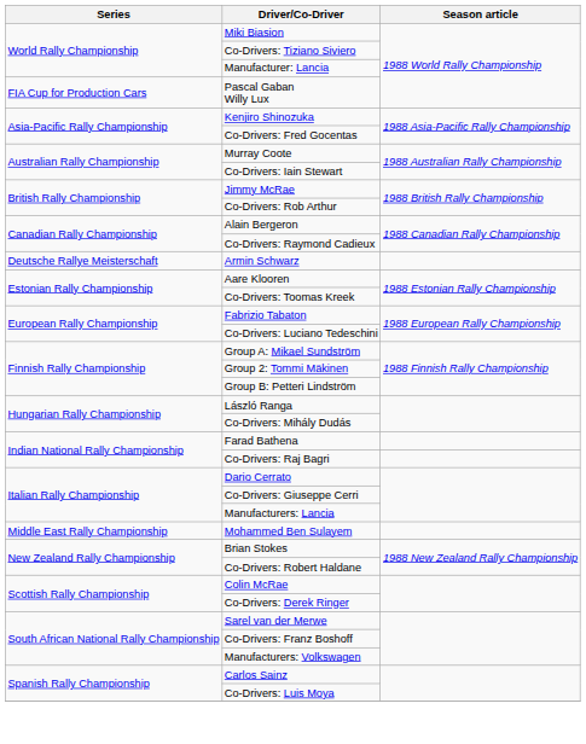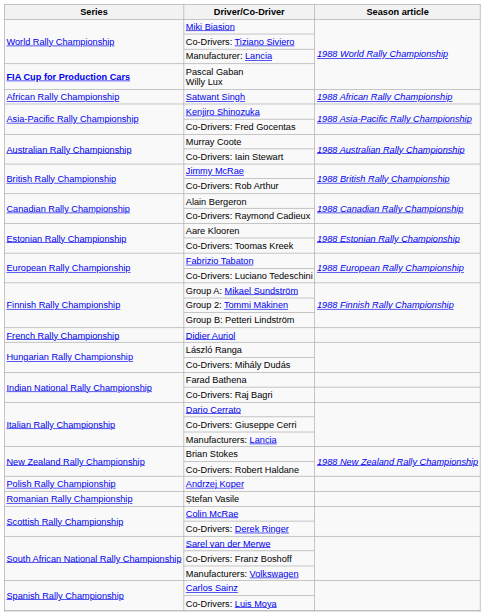 <table class="wikitable" style="font-size: 87%;">
 <tr>
 <th>Series</th>
 <th>Driver/Co-Driver</th>
 <th>Season article</th>
 </tr>
 <tr>
 <td rowspan=3><a href='#'>World Rally Championship</a></td>
 <td> <a href='#'>Miki Biasion</a></td>
 <td rowspan=4><em><a href='#'>1988 World Rally Championship</a></em></td>
 </tr>
 <tr>
 <td>Co-Drivers:  <a href='#'>Tiziano Siviero</a></td>
 </tr>
 <tr>
 <td>Manufacturer:  <a href='#'>Lancia</a></td>
 </tr>
 <tr>
-<td><a href='#'>FIA Cup for Production Cars</a></td>
+<td><strong><a href='#'>FIA Cup for Production Cars</a></strong></td>
 <td> Pascal Gaban<br> Willy Lux</td>
+</tr>
+<tr>
+<td><a href='#'>African Rally Championship</a></td>
+<td> <a href='#'>Satwant Singh</a></td>
+<td><em><a href='#'>1988 African Rally Championship</a></em></td>
 </tr>
 <tr>
 <td rowspan=2><a href='#'>Asia-Pacific Rally Championship</a></td>
 <td> <a href='#'>Kenjiro Shinozuka</a></td>
 <td rowspan=2><em><a href='#'>1988 Asia-Pacific Rally Championship</a></em></td>
 </tr>
 <tr>
 <td>Co-Drivers:  Fred Gocentas</td>
 </tr>
 <tr>
 <td rowspan=2><a href='#'>Australian Rally Championship</a></td>
 <td> Murray Coote</td>
 <td rowspan=2><em><a href='#'>1988 Australian Rally Championship</a></em></td>
 </tr>
 <tr>
 <td>Co-Drivers:  Iain Stewart</td>
 </tr>
 <tr>
 <td rowspan=2><a href='#'>British Rally Championship</a></td>
 <td> <a href='#'>Jimmy McRae</a></td>
 <td rowspan=2><em><a href='#'>1988 British Rally Championship</a></em></td>
 </tr>
 <tr>
 <td>Co-Drivers:  Rob Arthur</td>
 </tr>
 <tr>
 <td rowspan=2><a href='#'>Canadian Rally Championship</a></td>
 <td> Alain Bergeron</td>
 <td rowspan=2><em><a href='#'>1988 Canadian Rally Championship</a></em></td>
 </tr>
 <tr>
 <td>Co-Drivers:  Raymond Cadieux</td>
 </tr>
 <tr>
-<td><a href='#'>Deutsche Rallye Meisterschaft</a></td>
-<td> <a href='#'>Armin Schwarz</a></td>
-<td></td>
-</tr>
-<tr>
 <td rowspan=2><a href='#'>Estonian Rally Championship</a></td>
 <td> Aare Klooren</td>
 <td rowspan=2><em><a href='#'>1988 Estonian Rally Championship</a></em></td>
 </tr>
 <tr>
 <td>Co-Drivers:  Toomas Kreek</td>
 </tr>
 <tr>
 <td rowspan=2><a href='#'>European Rally Championship</a></td>
 <td> <a href='#'>Fabrizio Tabaton</a></td>
 <td rowspan=2><em><a href='#'>1988 European Rally Championship</a></em></td>
 </tr>
 <tr>
 <td>Co-Drivers:  Luciano Tedeschini</td>
 </tr>
 <tr>
 <td rowspan=3><a href='#'>Finnish Rally Championship</a></td>
 <td>Group A:  <a href='#'>Mikael Sundström</a></td>
 <td rowspan=3><em><a href='#'>1988 Finnish Rally Championship</a></em></td>
 </tr>
 <tr>
 <td>Group 2:  <a href='#'>Tommi Mäkinen</a></td>
 </tr>
 <tr>
 <td>Group B:  Petteri Lindström</td>
+</tr>
+<tr>
+<td><a href='#'>French Rally Championship</a></td>
+<td> <a href='#'>Didier Auriol</a></td>
+<td></td>
 </tr>
 <tr>
 <td rowspan=2><a href='#'>Hungarian Rally Championship</a></td>
 <td> László Ranga</td>
 <td rowspan=2></td>
 </tr>
 <tr>
 <td>Co-Drivers:  Mihály Dudás</td>
 </tr>
 <tr>
 <td rowspan=2><a href='#'>Indian National Rally Championship</a></td>
 <td> Farad Bathena</td>
 <td></td>
 </tr>
 <tr>
 <td>Co-Drivers:  Raj Bagri</td>
 </tr>
 <tr>
 <td rowspan=3><a href='#'>Italian Rally Championship</a></td>
 <td> <a href='#'>Dario Cerrato</a></td>
 <td rowspan=3></td>
 </tr>
 <tr>
 <td>Co-Drivers:  Giuseppe Cerri</td>
 </tr>
 <tr>
 <td>Manufacturers:  <a href='#'>Lancia</a></td>
 </tr>
 <tr>
-<td><a href='#'>Middle East Rally Championship</a></td>
-<td> <a href='#'>Mohammed Ben Sulayem</a></td>
-<td></td>
-</tr>
-<tr>
 <td rowspan=2><a href='#'>New Zealand Rally Championship</a></td>
 <td> Brian Stokes</td>
 <td rowspan=2><em><a href='#'>1988 New Zealand Rally Championship</a></em></td>
 </tr>
 <tr>
 <td>Co-Drivers:  Robert Haldane</td>
+</tr>
+<tr>
+<td><a href='#'>Polish Rally Championship</a></td>
+<td> <a href='#'>Andrzej Koper</a></td>
+<td></td>
+</tr>
+<tr>
+<td><a href='#'>Romanian Rally Championship</a></td>
+<td> Ștefan Vasile</td>
+<td></td>
 </tr>
 <tr>
 <td rowspan=2><a href='#'>Scottish Rally Championship</a></td>
 <td> <a href='#'>Colin McRae</a></td>
 <td rowspan=2></td>
 </tr>
 <tr>
 <td>Co-Drivers:  <a href='#'>Derek Ringer</a></td>
 </tr>
 <tr>
 <td rowspan=3><a href='#'>South African National Rally Championship</a></td>
 <td> <a href='#'>Sarel van der Merwe</a></td>
 <td rowspan=3></td>
 </tr>
 <tr>
 <td>Co-Drivers:  Franz Boshoff</td>
 </tr>
 <tr>
 <td>Manufacturers:  <a href='#'>Volkswagen</a></td>
 </tr>
 <tr>
 <td rowspan=2><a href='#'>Spanish Rally Championship</a></td>
 <td> <a href='#'>Carlos Sainz</a></td>
 <td rowspan=2></td>
 </tr>
 <tr>
 <td>Co-Drivers:  <a href='#'>Luis Moya</a></td>
 </tr>
 <tr>
 </tr>
 </table>
